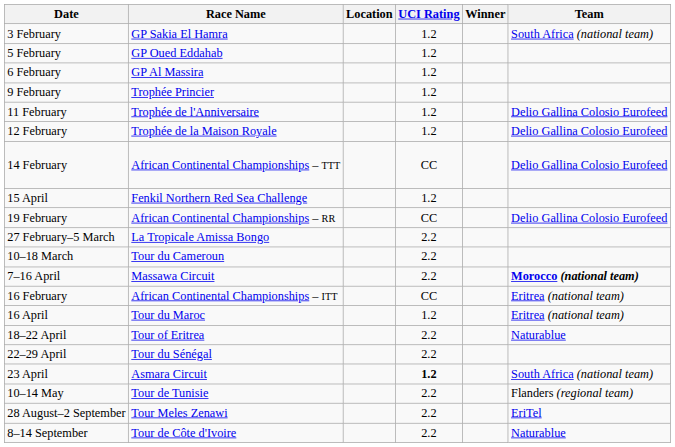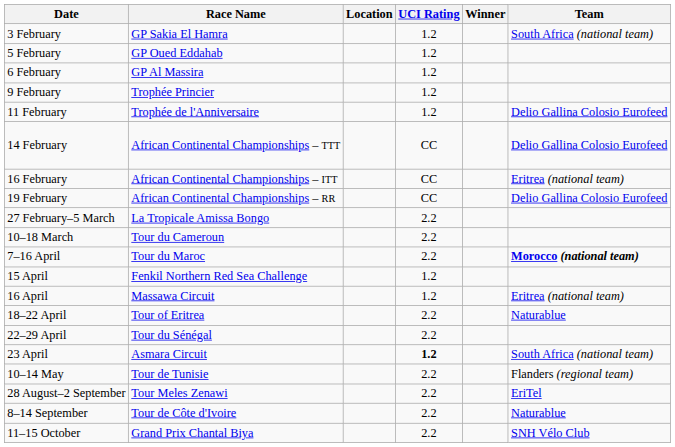 <table class="wikitable sortable">
 <tr>
 <th>Date</th>
 <th>Race Name</th>
 <th>Location</th>
 <th><a href='#'>UCI Rating</a></th>
 <th>Winner</th>
 <th>Team</th>
 </tr>
 <tr>
 <td>3 February</td>
 <td><a href='#'>GP Sakia El Hamra</a></td>
 <td></td>
 <td align=center>1.2</td>
 <td></td>
 <td><a href='#'>South Africa</a> <em>(national team)</em></td>
 </tr>
 <tr>
 <td>5 February</td>
 <td><a href='#'>GP Oued Eddahab</a></td>
 <td></td>
 <td align=center>1.2</td>
 <td></td>
 <td></td>
 </tr>
 <tr>
 <td>6 February</td>
 <td><a href='#'>GP Al Massira</a></td>
 <td></td>
 <td align=center>1.2</td>
 <td></td>
 <td></td>
 </tr>
 <tr>
 <td>9 February</td>
 <td><a href='#'>Trophée Princier</a></td>
 <td></td>
 <td align=center>1.2</td>
 <td></td>
 <td></td>
 </tr>
 <tr>
 <td>11 February</td>
 <td><a href='#'>Trophée de l'Anniversaire</a></td>
 <td></td>
 <td align=center>1.2</td>
 <td></td>
 <td><a href='#'>Delio Gallina Colosio Eurofeed</a></td>
 </tr>
 <tr>
-<td>12 February</td>
-<td><a href='#'>Trophée de la Maison Royale</a></td>
-<td></td>
-<td align=center>1.2</td>
-<td></td>
-<td><a href='#'>Delio Gallina Colosio Eurofeed</a></td>
-</tr>
-<tr>
 <td>14 February</td>
 <td><a href='#'>African Continental Championships</a> – <small>TTT</small></td>
 <td></td>
 <td align=center>CC</td>
 <td><br><br><br></td>
 <td><a href='#'>Delio Gallina Colosio Eurofeed</a></td>
 </tr>
 <tr>
-<td>15 April</td>
-<td><a href='#'>Fenkil Northern Red Sea Challenge</a></td>
+<td>16 February</td>
+<td><a href='#'>African Continental Championships</a> – <small>ITT</small></td>
 <td></td>
-<td align=center>1.2</td>
+<td align=center>CC</td>
 <td></td>
-<td></td>
+<td><a href='#'>Eritrea</a> <em>(national team)</em></td>
 </tr>
 <tr>
 <td>19 February</td>
 <td><a href='#'>African Continental Championships</a> – <small>RR</small></td>
 <td></td>
 <td align=center>CC</td>
 <td></td>
 <td><a href='#'>Delio Gallina Colosio Eurofeed</a></td>
 </tr>
 <tr>
 <td>27 February–5 March</td>
 <td><a href='#'>La Tropicale Amissa Bongo</a></td>
 <td></td>
 <td align=center>2.2</td>
 <td></td>
 <td></td>
 </tr>
 <tr>
 <td>10–18 March</td>
 <td><a href='#'>Tour du Cameroun</a></td>
 <td></td>
 <td align=center>2.2</td>
 <td></td>
 <td></td>
 </tr>
 <tr>
 <td>7–16 April</td>
-<td><a href='#'>Massawa Circuit</a></td>
+<td><a href='#'>Tour du Maroc</a></td>
 <td></td>
 <td align=center>2.2</td>
 <td></td>
 <td><strong><a href='#'>Morocco</a> <em>(national team)</em></strong></td>
 </tr>
 <tr>
-<td>16 February</td>
-<td><a href='#'>African Continental Championships</a> – <small>ITT</small></td>
+<td>15 April</td>
+<td><a href='#'>Fenkil Northern Red Sea Challenge</a></td>
 <td></td>
-<td align=center>CC</td>
+<td align=center>1.2</td>
 <td></td>
-<td><a href='#'>Eritrea</a> <em>(national team)</em></td>
+<td></td>
 </tr>
 <tr>
 <td>16 April</td>
-<td><a href='#'>Tour du Maroc</a></td>
+<td><a href='#'>Massawa Circuit</a></td>
 <td></td>
 <td align=center>1.2</td>
 <td></td>
 <td><a href='#'>Eritrea</a> <em>(national team)</em></td>
 </tr>
 <tr>
 <td>18–22 April</td>
 <td><a href='#'>Tour of Eritrea</a></td>
 <td></td>
 <td align=center>2.2</td>
 <td></td>
 <td><a href='#'>Naturablue</a></td>
 </tr>
 <tr>
 <td>22–29 April</td>
 <td><a href='#'>Tour du Sénégal</a></td>
 <td></td>
 <td align=center>2.2</td>
 <td></td>
 <td></td>
 </tr>
 <tr>
 <td>23 April</td>
 <td><a href='#'>Asmara Circuit</a></td>
 <td></td>
 <td align=center><strong>1.2</strong></td>
 <td></td>
 <td><a href='#'>South Africa</a> <em>(national team)</em></td>
 </tr>
 <tr>
 <td>10–14 May</td>
 <td><a href='#'>Tour de Tunisie</a></td>
 <td></td>
 <td align=center>2.2</td>
 <td></td>
 <td>Flanders <em>(regional team)</em></td>
 </tr>
 <tr>
 <td>28 August–2 September</td>
 <td><a href='#'>Tour Meles Zenawi</a></td>
 <td></td>
 <td align=center>2.2</td>
 <td></td>
 <td><a href='#'>EriTel</a></td>
 </tr>
 <tr>
 <td>8–14 September</td>
 <td><a href='#'>Tour de Côte d'Ivoire</a></td>
 <td></td>
 <td align=center>2.2</td>
 <td></td>
 <td><a href='#'>Naturablue</a></td>
 </tr>
+<tr>
+<td>11–15 October</td>
+<td><a href='#'>Grand Prix Chantal Biya</a></td>
+<td></td>
+<td align=center>2.2</td>
+<td></td>
+<td><a href='#'>SNH Vélo Club</a></td>
+</tr>
 </table>
